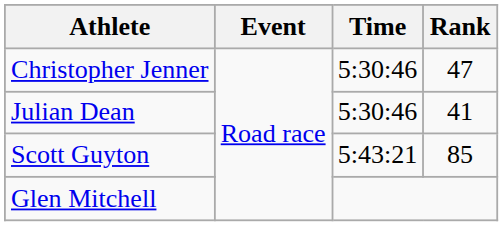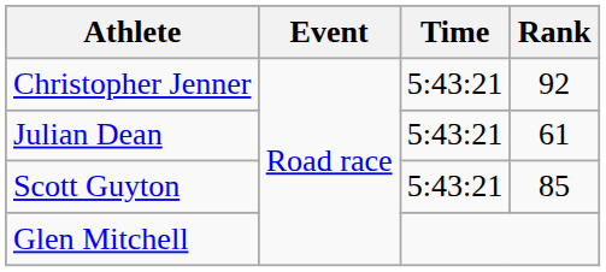 <table class=wikitable style=font-size:90%;text-align:center>
 <tr>
 <th>Athlete</th>
 <th>Event</th>
 <th>Time</th>
 <th>Rank</th>
 </tr>
 <tr>
 <td align=left><a href='#'>Christopher Jenner</a></td>
 <td align=left rowspan=4><a href='#'>Road race</a></td>
-<td>5:30:46</td>
-<td>47</td>
+<td>5:43:21</td>
+<td>92</td>
 </tr>
 <tr>
 <td align=left><a href='#'>Julian Dean</a></td>
-<td>5:30:46</td>
-<td>41</td>
+<td>5:43:21</td>
+<td>61</td>
 </tr>
 <tr>
 <td align=left><a href='#'>Scott Guyton</a></td>
 <td>5:43:21</td>
 <td>85</td>
 </tr>
 <tr>
 <td align=left><a href='#'>Glen Mitchell</a></td>
 <td colspan=2></td>
 </tr>
 </table>
